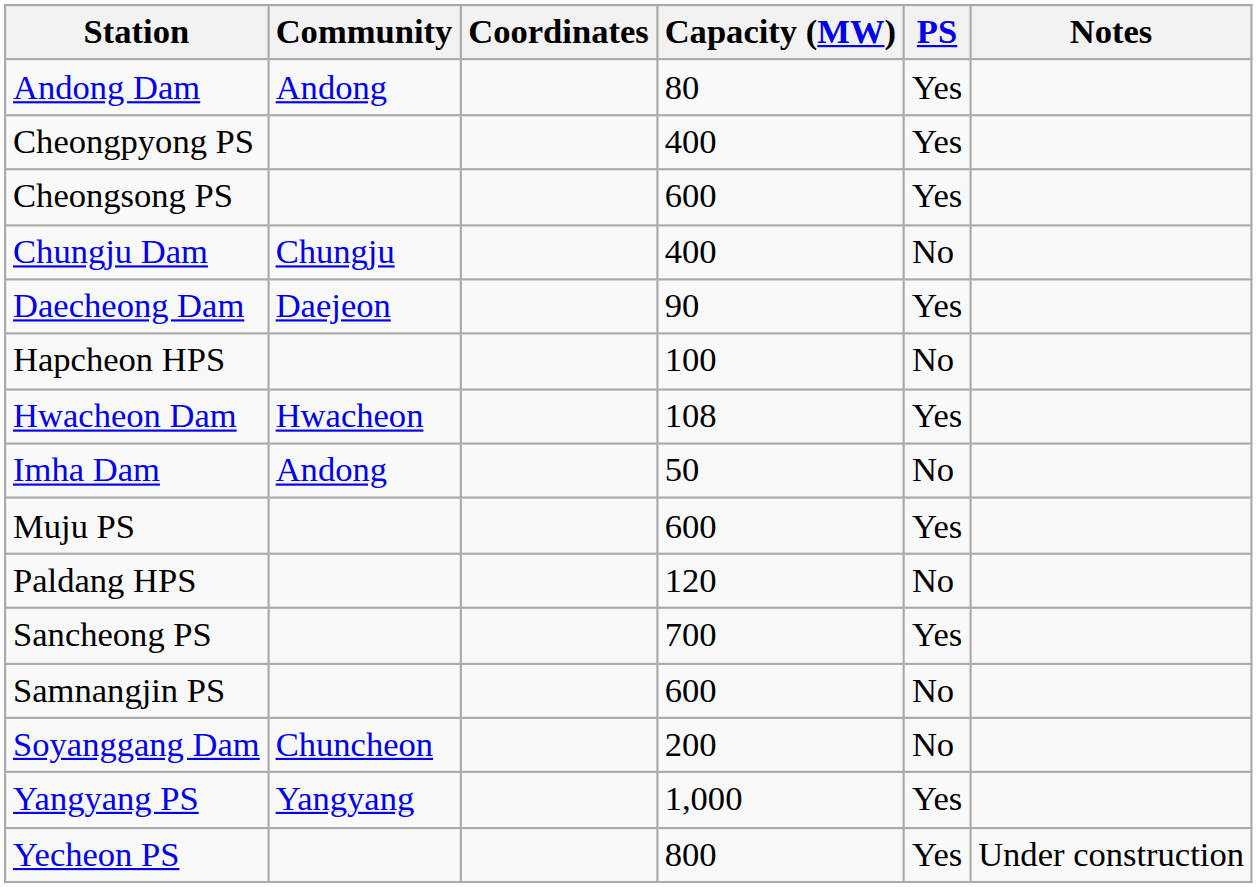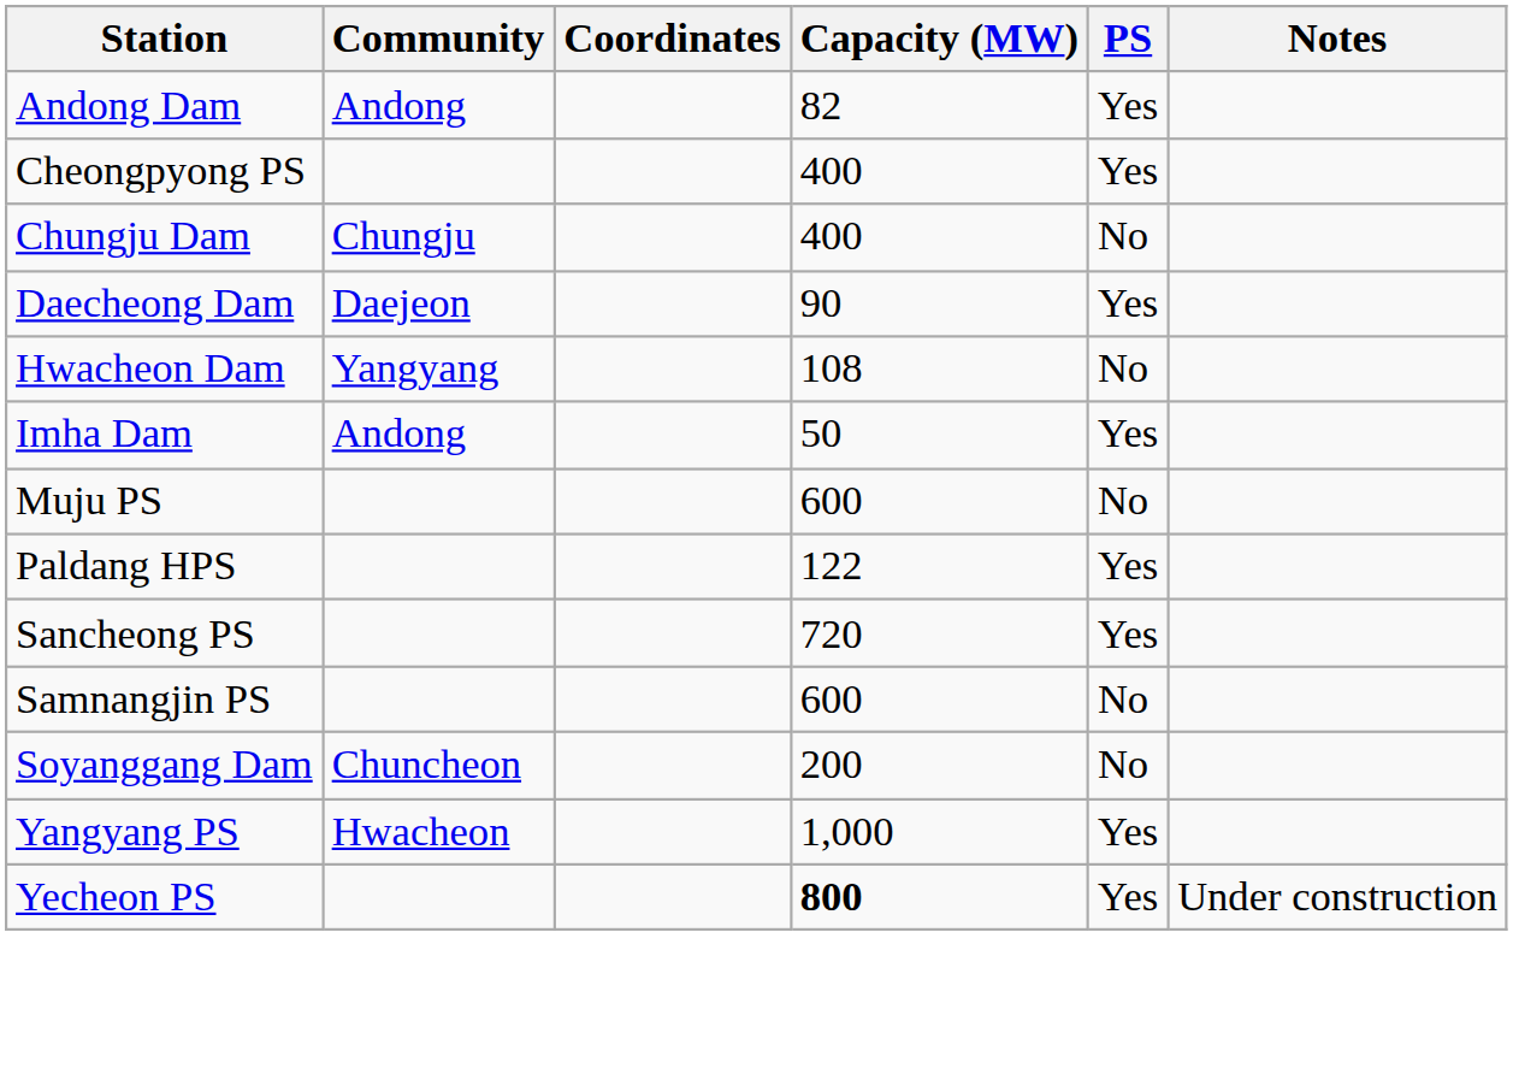 <table class="wikitable sortable">
 <tr>
 <th>Station</th>
 <th>Community</th>
 <th>Coordinates</th>
 <th>Capacity (<a href='#'>MW</a>)</th>
 <th><a href='#'>PS</a></th>
 <th>Notes</th>
 </tr>
 <tr>
 <td><a href='#'>Andong Dam</a></td>
 <td><a href='#'>Andong</a></td>
 <td></td>
-<td>80</td>
+<td>82</td>
 <td>Yes</td>
 <td></td>
 </tr>
 <tr>
 <td>Cheongpyong PS</td>
 <td> </td>
 <td> </td>
 <td>400</td>
-<td>Yes</td>
-<td></td>
-</tr>
-<tr>
-<td>Cheongsong PS</td>
-<td> </td>
-<td> </td>
-<td>600</td>
 <td>Yes</td>
 <td></td>
 </tr>
 <tr>
 <td><a href='#'>Chungju Dam</a></td>
 <td><a href='#'>Chungju</a></td>
 <td></td>
 <td>400</td>
 <td>No</td>
 <td></td>
 </tr>
 <tr>
 <td><a href='#'>Daecheong Dam</a></td>
 <td><a href='#'>Daejeon</a></td>
 <td></td>
 <td>90</td>
 <td>Yes</td>
 <td></td>
 </tr>
 <tr>
-<td>Hapcheon HPS</td>
-<td> </td>
-<td> </td>
-<td>100</td>
-<td>No</td>
-<td></td>
-</tr>
-<tr>
 <td><a href='#'>Hwacheon Dam</a></td>
-<td><a href='#'>Hwacheon</a></td>
+<td><a href='#'>Yangyang</a></td>
 <td></td>
 <td>108</td>
-<td>Yes</td>
+<td>No</td>
 <td></td>
 </tr>
 <tr>
 <td><a href='#'>Imha Dam</a></td>
 <td><a href='#'>Andong</a></td>
 <td></td>
 <td>50</td>
-<td>No</td>
+<td>Yes</td>
 <td></td>
 </tr>
 <tr>
 <td>Muju PS</td>
 <td> </td>
 <td> </td>
 <td>600</td>
-<td>Yes</td>
+<td>No</td>
 <td></td>
 </tr>
 <tr>
 <td>Paldang HPS</td>
 <td> </td>
 <td> </td>
-<td>120</td>
-<td>No</td>
+<td>122</td>
+<td>Yes</td>
 <td></td>
 </tr>
 <tr>
 <td>Sancheong PS</td>
 <td> </td>
 <td> </td>
-<td>700</td>
+<td>720</td>
 <td>Yes</td>
 <td></td>
 </tr>
 <tr>
 <td>Samnangjin PS</td>
 <td> </td>
 <td> </td>
 <td>600</td>
 <td>No</td>
 <td></td>
 </tr>
 <tr>
 <td><a href='#'>Soyanggang Dam</a></td>
 <td><a href='#'>Chuncheon</a></td>
 <td></td>
 <td>200</td>
 <td>No</td>
 <td></td>
 </tr>
 <tr>
 <td><a href='#'>Yangyang PS</a></td>
-<td><a href='#'>Yangyang</a></td>
+<td><a href='#'>Hwacheon</a></td>
 <td></td>
 <td>1,000</td>
 <td>Yes</td>
 <td></td>
 </tr>
 <tr>
 <td><a href='#'>Yecheon PS</a></td>
 <td></td>
 <td></td>
-<td>800</td>
+<td><strong>800</strong></td>
 <td>Yes</td>
 <td>Under construction</td>
 </tr>
 </table>
